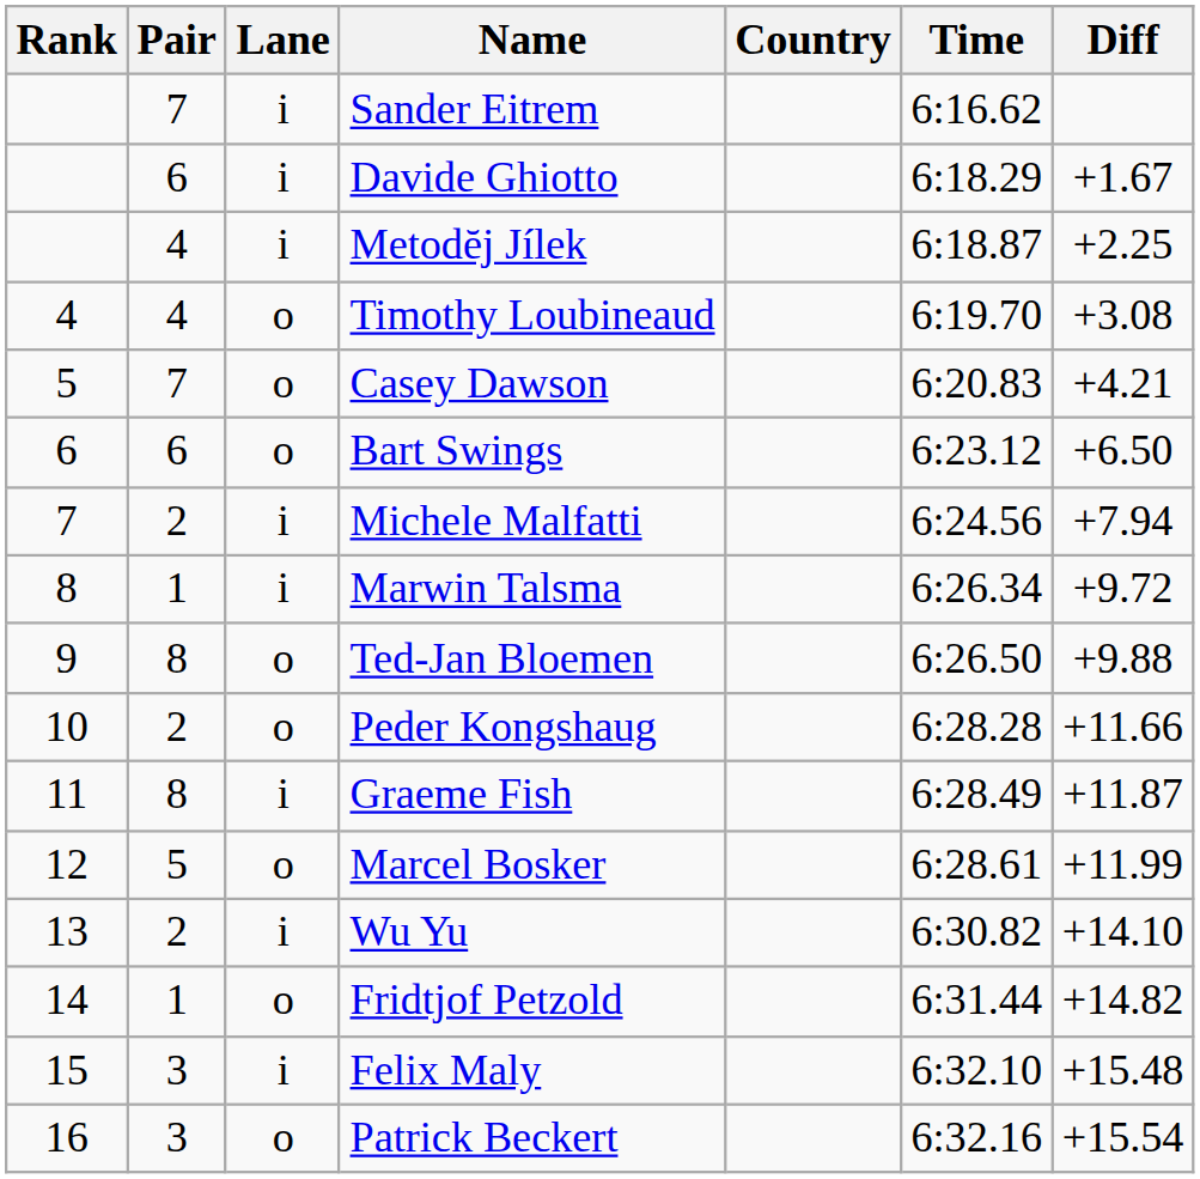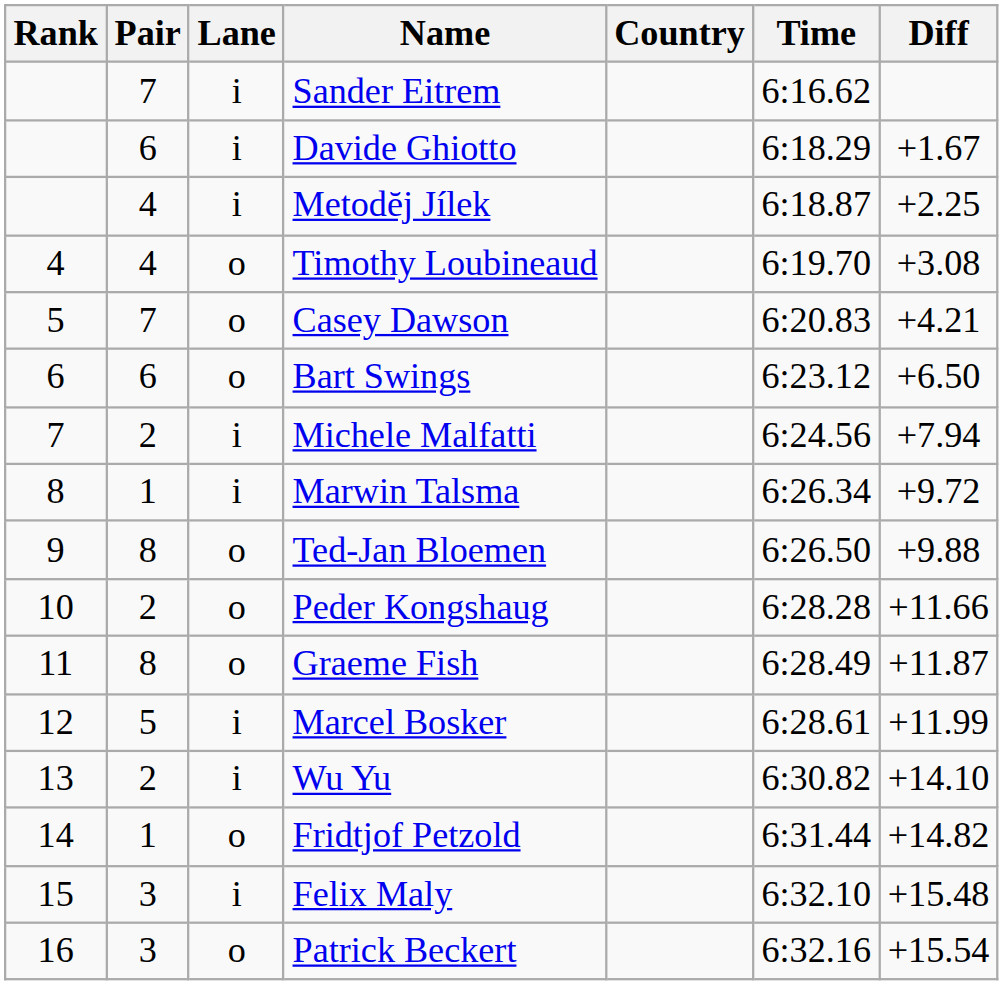 <table class="wikitable sortable" style="text-align:center">
 <tr>
 <th>Rank</th>
 <th>Pair</th>
 <th>Lane</th>
 <th>Name</th>
 <th>Country</th>
 <th>Time</th>
 <th>Diff</th>
 </tr>
 <tr>
 <td></td>
 <td>7</td>
 <td>i</td>
 <td align=left><a href='#'>Sander Eitrem</a></td>
 <td align=left></td>
 <td>6:16.62</td>
 <td></td>
 </tr>
 <tr>
 <td></td>
 <td>6</td>
 <td>i</td>
 <td align=left><a href='#'>Davide Ghiotto</a></td>
 <td align=left></td>
 <td>6:18.29</td>
 <td>+1.67</td>
 </tr>
 <tr>
 <td></td>
 <td>4</td>
 <td>i</td>
 <td align=left><a href='#'>Metodĕj Jílek</a></td>
 <td align=left></td>
 <td>6:18.87</td>
 <td>+2.25</td>
 </tr>
 <tr>
 <td>4</td>
 <td>4</td>
 <td>o</td>
 <td align=left><a href='#'>Timothy Loubineaud</a></td>
 <td align=left></td>
 <td>6:19.70</td>
 <td>+3.08</td>
 </tr>
 <tr>
 <td>5</td>
 <td>7</td>
 <td>o</td>
 <td align=left><a href='#'>Casey Dawson</a></td>
 <td align=left></td>
 <td>6:20.83</td>
 <td>+4.21</td>
 </tr>
 <tr>
 <td>6</td>
 <td>6</td>
 <td>o</td>
 <td align=left><a href='#'>Bart Swings</a></td>
 <td align=left></td>
 <td>6:23.12</td>
 <td>+6.50</td>
 </tr>
 <tr>
 <td>7</td>
 <td>2</td>
 <td>i</td>
 <td align=left><a href='#'>Michele Malfatti</a></td>
 <td align=left></td>
 <td>6:24.56</td>
 <td>+7.94</td>
 </tr>
 <tr>
 <td>8</td>
 <td>1</td>
 <td>i</td>
 <td align=left><a href='#'>Marwin Talsma</a></td>
 <td align=left></td>
 <td>6:26.34</td>
 <td>+9.72</td>
 </tr>
 <tr>
 <td>9</td>
 <td>8</td>
 <td>o</td>
 <td align=left><a href='#'>Ted-Jan Bloemen</a></td>
 <td align=left></td>
 <td>6:26.50</td>
 <td>+9.88</td>
 </tr>
 <tr>
 <td>10</td>
 <td>2</td>
 <td>o</td>
 <td align=left><a href='#'>Peder Kongshaug</a></td>
 <td align=left></td>
 <td>6:28.28</td>
 <td>+11.66</td>
 </tr>
 <tr>
 <td>11</td>
 <td>8</td>
-<td>i</td>
+<td>o</td>
 <td align=left><a href='#'>Graeme Fish</a></td>
 <td align=left></td>
 <td>6:28.49</td>
 <td>+11.87</td>
 </tr>
 <tr>
 <td>12</td>
 <td>5</td>
-<td>o</td>
+<td>i</td>
 <td align=left><a href='#'>Marcel Bosker</a></td>
 <td align=left></td>
 <td>6:28.61</td>
 <td>+11.99</td>
 </tr>
 <tr>
 <td>13</td>
 <td>2</td>
 <td>i</td>
 <td align=left><a href='#'>Wu Yu</a></td>
 <td align=left></td>
 <td>6:30.82</td>
 <td>+14.10</td>
 </tr>
 <tr>
 <td>14</td>
 <td>1</td>
 <td>o</td>
 <td align=left><a href='#'>Fridtjof Petzold</a></td>
 <td align=left></td>
 <td>6:31.44</td>
 <td>+14.82</td>
 </tr>
 <tr>
 <td>15</td>
 <td>3</td>
 <td>i</td>
 <td align=left><a href='#'>Felix Maly</a></td>
 <td align=left></td>
 <td>6:32.10</td>
 <td>+15.48</td>
 </tr>
 <tr>
 <td>16</td>
 <td>3</td>
 <td>o</td>
 <td align=left><a href='#'>Patrick Beckert</a></td>
 <td align=left></td>
 <td>6:32.16</td>
 <td>+15.54</td>
 </tr>
 </table>
